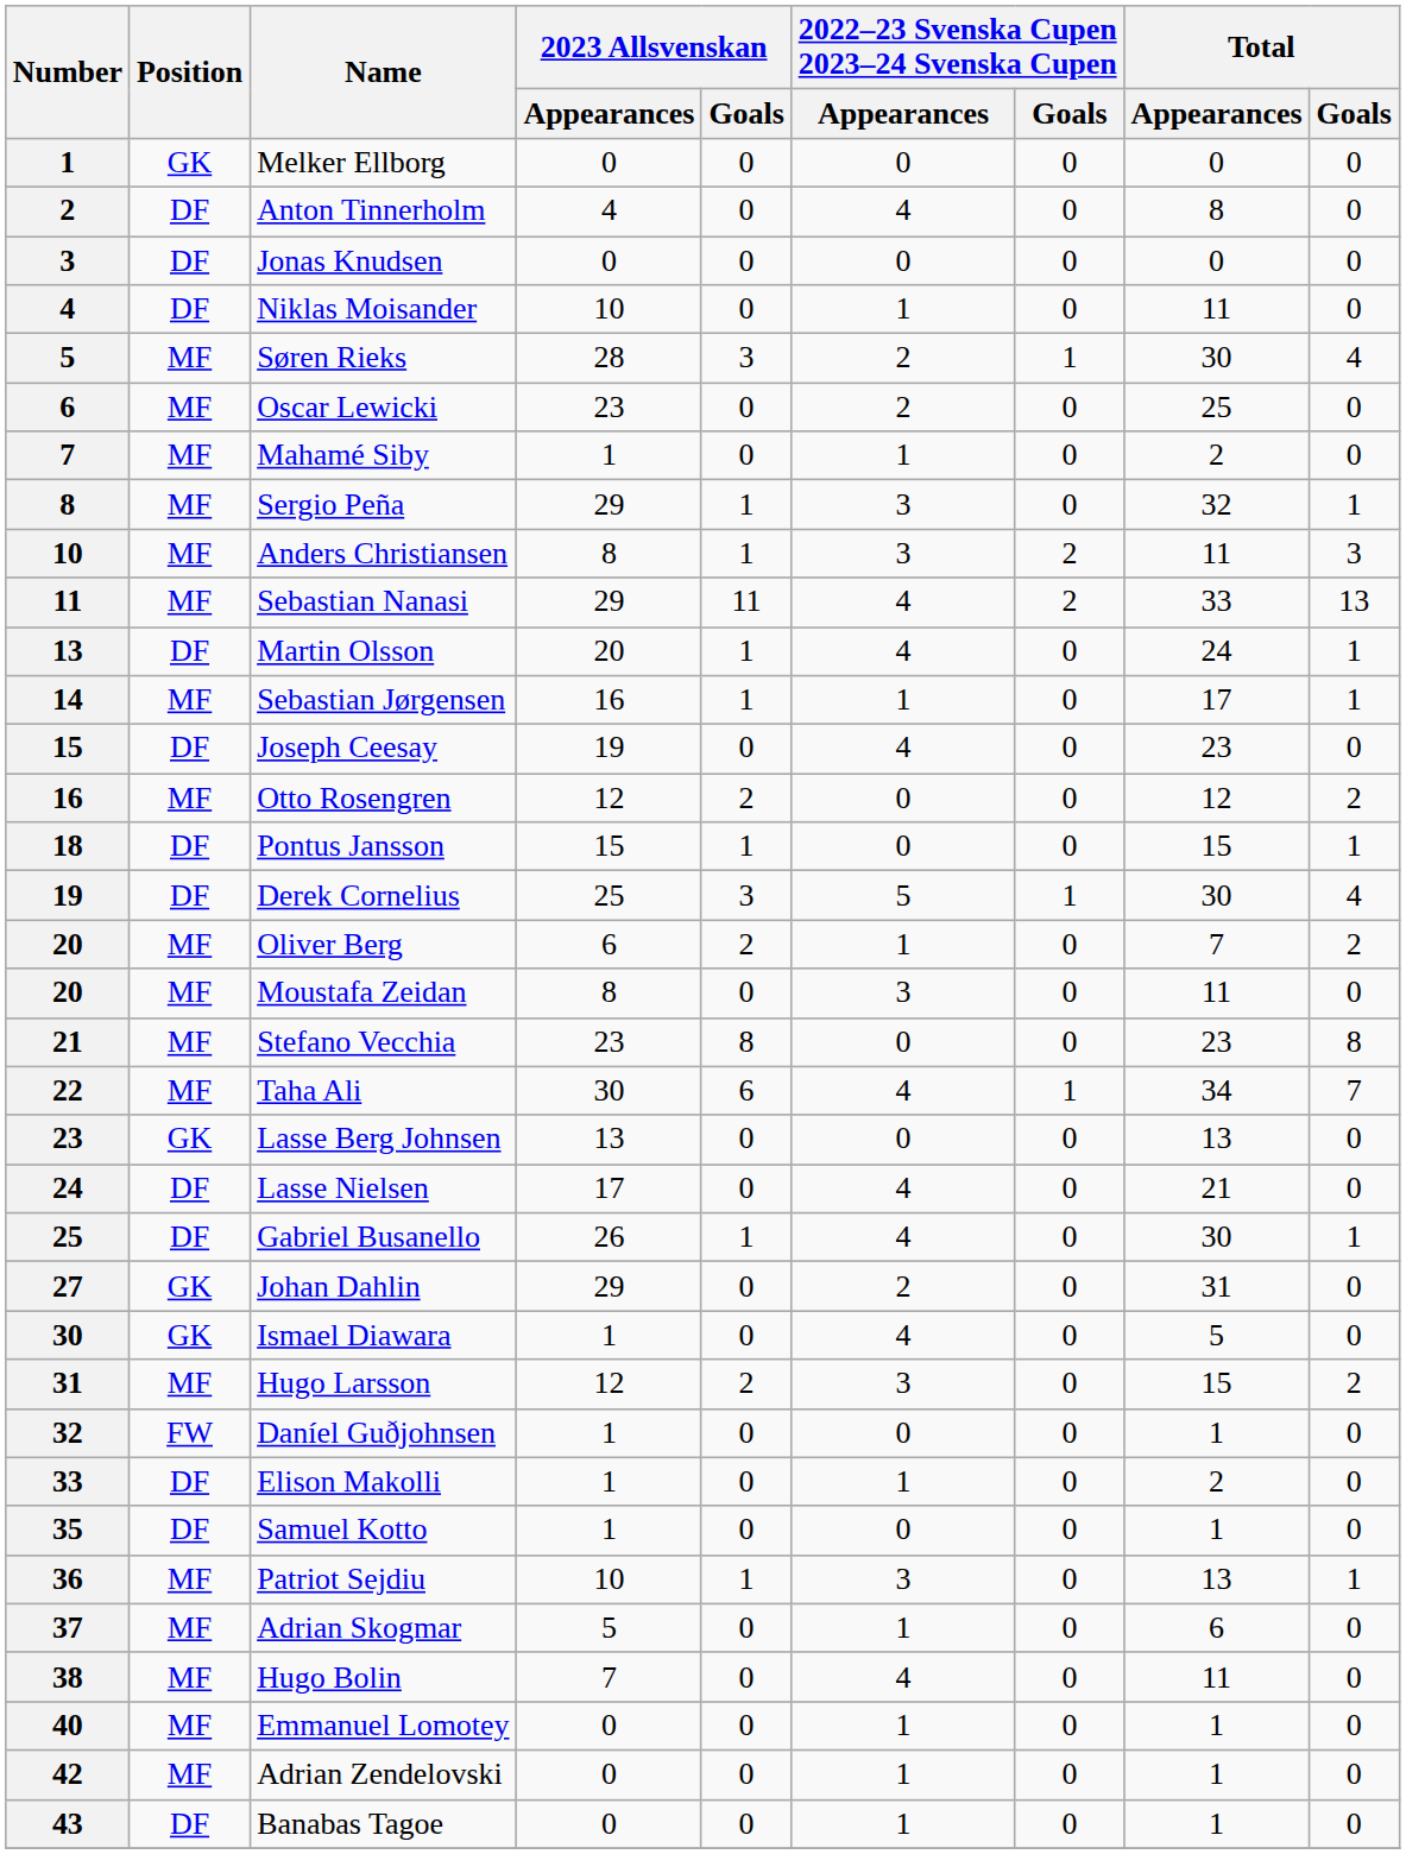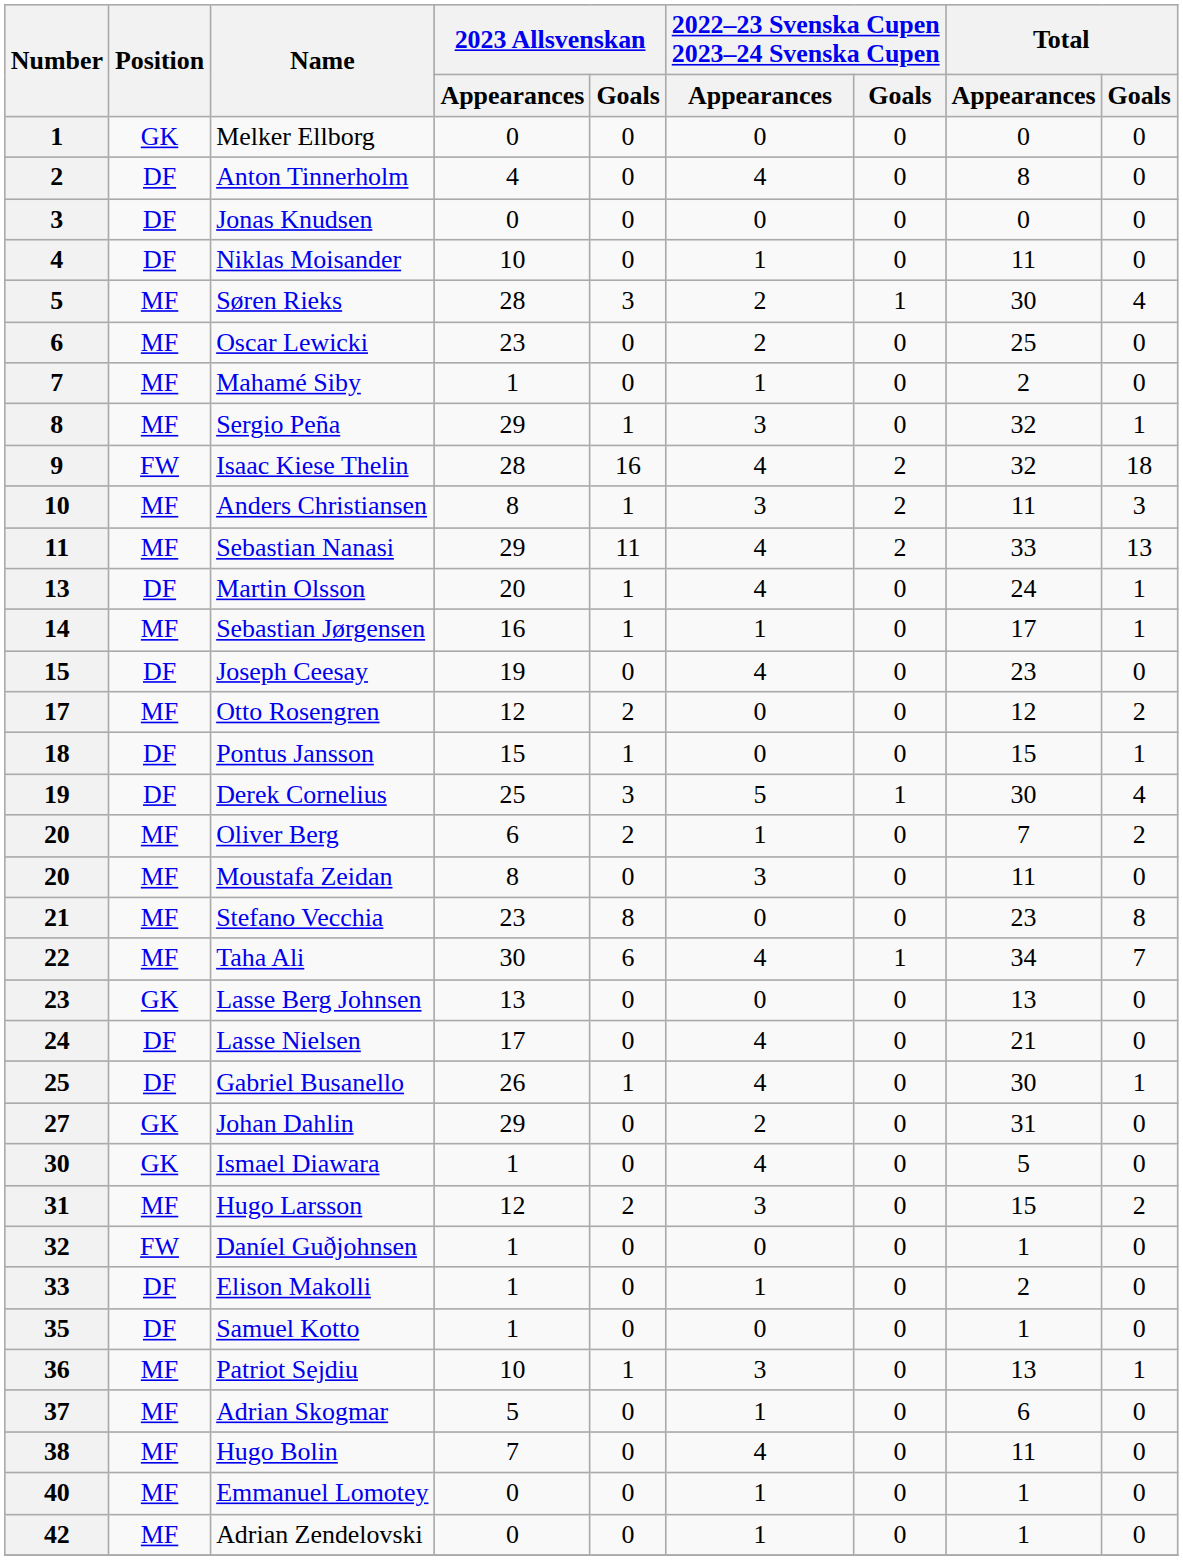 <table class="wikitable sortable plainrowheaders" style="text-align:center">
 <tr>
 <th rowspan="2" scope="col">Number</th>
 <th rowspan="2" scope="col">Position</th>
 <th rowspan="2" scope="col">Name</th>
 <th colspan="2"><a href='#'>2023 Allsvenskan</a></th>
 <th colspan="2"><a href='#'>2022–23 Svenska Cupen</a><br><a href='#'>2023–24 Svenska Cupen</a></th>
 <th colspan="2">Total</th>
 </tr>
 <tr>
 <th>Appearances</th>
 <th>Goals</th>
 <th>Appearances</th>
 <th>Goals</th>
 <th>Appearances</th>
 <th>Goals</th>
 </tr>
 <tr>
 <th style="text-align:center" scope="row">1</th>
 <td><a href='#'>GK</a></td>
 <td style="text-align:left;">Melker Ellborg<br></td>
 <td>0</td>
 <td>0<br></td>
 <td>0</td>
 <td>0<br></td>
 <td>0</td>
 <td>0</td>
 </tr>
 <tr>
 <th style="text-align:center" scope="row">2</th>
 <td><a href='#'>DF</a></td>
 <td style="text-align:left;"><a href='#'>Anton Tinnerholm</a><br></td>
 <td>4</td>
 <td>0<br></td>
 <td>4</td>
 <td>0<br></td>
 <td>8</td>
 <td>0</td>
 </tr>
 <tr>
 <th style="text-align:center" scope="row">3</th>
 <td><a href='#'>DF</a></td>
 <td style="text-align:left;"><a href='#'>Jonas Knudsen</a><br></td>
 <td>0</td>
 <td>0<br></td>
 <td>0</td>
 <td>0<br></td>
 <td>0</td>
 <td>0</td>
 </tr>
 <tr>
 <th style="text-align:center" scope="row">4</th>
 <td><a href='#'>DF</a></td>
 <td style="text-align:left;"><a href='#'>Niklas Moisander</a><br></td>
 <td>10</td>
 <td>0<br></td>
 <td>1</td>
 <td>0<br></td>
 <td>11</td>
 <td>0</td>
 </tr>
 <tr>
 <th style="text-align:center" scope="row">5</th>
 <td><a href='#'>MF</a></td>
 <td style="text-align:left;"><a href='#'>Søren Rieks</a><br></td>
 <td>28</td>
 <td>3<br></td>
 <td>2</td>
 <td>1<br></td>
 <td>30</td>
 <td>4</td>
 </tr>
 <tr>
 <th style="text-align:center" scope="row">6</th>
 <td><a href='#'>MF</a></td>
 <td style="text-align:left;"><a href='#'>Oscar Lewicki</a><br></td>
 <td>23</td>
 <td>0<br></td>
 <td>2</td>
 <td>0<br></td>
 <td>25</td>
 <td>0</td>
 </tr>
 <tr>
 <th style="text-align:center" scope="row">7</th>
 <td><a href='#'>MF</a></td>
 <td style="text-align:left;"><a href='#'>Mahamé Siby</a><br></td>
 <td>1</td>
 <td>0<br></td>
 <td>1</td>
 <td>0<br></td>
 <td>2</td>
 <td>0</td>
 </tr>
 <tr>
 <th style="text-align:center" scope="row">8</th>
 <td><a href='#'>MF</a></td>
 <td style="text-align:left;"><a href='#'>Sergio Peña</a><br></td>
 <td>29</td>
 <td>1<br></td>
 <td>3</td>
 <td>0<br></td>
 <td>32</td>
 <td>1</td>
 </tr>
 <tr>
+<th style="text-align:center" scope="row">9</th>
+<td><a href='#'>FW</a></td>
+<td style="text-align:left;"><a href='#'>Isaac Kiese Thelin</a><br></td>
+<td>28</td>
+<td>16<br></td>
+<td>4</td>
+<td>2<br></td>
+<td>32</td>
+<td>18</td>
+</tr>
+<tr>
 <th style="text-align:center" scope="row">10</th>
 <td><a href='#'>MF</a></td>
 <td style="text-align:left;"><a href='#'>Anders Christiansen</a><br></td>
 <td>8</td>
 <td>1<br></td>
 <td>3</td>
 <td>2<br></td>
 <td>11</td>
 <td>3</td>
 </tr>
 <tr>
 <th style="text-align:center" scope="row">11</th>
 <td><a href='#'>MF</a></td>
 <td style="text-align:left;"><a href='#'>Sebastian Nanasi</a><br></td>
 <td>29</td>
 <td>11<br></td>
 <td>4</td>
 <td>2<br></td>
 <td>33</td>
 <td>13</td>
 </tr>
 <tr>
 <th style="text-align:center" scope="row">13</th>
 <td><a href='#'>DF</a></td>
 <td style="text-align:left;"><a href='#'>Martin Olsson</a><br></td>
 <td>20</td>
 <td>1<br></td>
 <td>4</td>
 <td>0<br></td>
 <td>24</td>
 <td>1</td>
 </tr>
 <tr>
 <th style="text-align:center" scope="row">14</th>
 <td><a href='#'>MF</a></td>
 <td style="text-align:left;"><a href='#'>Sebastian Jørgensen</a><br></td>
 <td>16</td>
 <td>1<br></td>
 <td>1</td>
 <td>0<br></td>
 <td>17</td>
 <td>1</td>
 </tr>
 <tr>
 <th style="text-align:center" scope="row">15</th>
 <td><a href='#'>DF</a></td>
 <td style="text-align:left;"><a href='#'>Joseph Ceesay</a><br></td>
 <td>19</td>
 <td>0<br></td>
 <td>4</td>
 <td>0<br></td>
 <td>23</td>
 <td>0</td>
 </tr>
 <tr>
-<th style="text-align:center" scope="row">16</th>
+<th style="text-align:center" scope="row">17</th>
 <td><a href='#'>MF</a></td>
 <td style="text-align:left;"><a href='#'>Otto Rosengren</a><br></td>
 <td>12</td>
 <td>2<br></td>
 <td>0</td>
 <td>0<br></td>
 <td>12</td>
 <td>2</td>
 </tr>
 <tr>
 <th style="text-align:center" scope="row">18</th>
 <td><a href='#'>DF</a></td>
 <td style="text-align:left;"><a href='#'>Pontus Jansson</a><br></td>
 <td>15</td>
 <td>1<br></td>
 <td>0</td>
 <td>0<br></td>
 <td>15</td>
 <td>1</td>
 </tr>
 <tr>
 <th style="text-align:center" scope="row">19</th>
 <td><a href='#'>DF</a></td>
 <td style="text-align:left;"><a href='#'>Derek Cornelius</a><br></td>
 <td>25</td>
 <td>3<br></td>
 <td>5</td>
 <td>1<br></td>
 <td>30</td>
 <td>4</td>
 </tr>
 <tr>
 <th style="text-align:center" scope="row">20</th>
 <td><a href='#'>MF</a></td>
 <td style="text-align:left;"><a href='#'>Oliver Berg</a><br></td>
 <td>6</td>
 <td>2<br></td>
 <td>1</td>
 <td>0<br></td>
 <td>7</td>
 <td>2</td>
 </tr>
 <tr>
 <th style="text-align:center" scope="row">20</th>
 <td><a href='#'>MF</a></td>
 <td style="text-align:left;"><a href='#'>Moustafa Zeidan</a><br></td>
 <td>8</td>
 <td>0<br></td>
 <td>3</td>
 <td>0<br></td>
 <td>11</td>
 <td>0</td>
 </tr>
 <tr>
 <th style="text-align:center" scope="row">21</th>
 <td><a href='#'>MF</a></td>
 <td style="text-align:left;"><a href='#'>Stefano Vecchia</a><br></td>
 <td>23</td>
 <td>8<br></td>
 <td>0</td>
 <td>0<br></td>
 <td>23</td>
 <td>8</td>
 </tr>
 <tr>
 <th style="text-align:center" scope="row">22</th>
 <td><a href='#'>MF</a></td>
 <td style="text-align:left;"><a href='#'>Taha Ali</a><br></td>
 <td>30</td>
 <td>6<br></td>
 <td>4</td>
 <td>1<br></td>
 <td>34</td>
 <td>7</td>
 </tr>
 <tr>
 <th style="text-align:center" scope="row">23</th>
 <td><a href='#'>GK</a></td>
 <td style="text-align:left;"><a href='#'>Lasse Berg Johnsen</a><br></td>
 <td>13</td>
 <td>0<br></td>
 <td>0</td>
 <td>0<br></td>
 <td>13</td>
 <td>0</td>
 </tr>
 <tr>
 <th style="text-align:center" scope="row">24</th>
 <td><a href='#'>DF</a></td>
 <td style="text-align:left;"><a href='#'>Lasse Nielsen</a><br></td>
 <td>17</td>
 <td>0<br></td>
 <td>4</td>
 <td>0<br></td>
 <td>21</td>
 <td>0</td>
 </tr>
 <tr>
 <th style="text-align:center" scope="row">25</th>
 <td><a href='#'>DF</a></td>
 <td style="text-align:left;"><a href='#'>Gabriel Busanello</a><br></td>
 <td>26</td>
 <td>1<br></td>
 <td>4</td>
 <td>0<br></td>
 <td>30</td>
 <td>1</td>
 </tr>
 <tr>
 <th style="text-align:center" scope="row">27</th>
 <td><a href='#'>GK</a></td>
 <td style="text-align:left;"><a href='#'>Johan Dahlin</a><br></td>
 <td>29</td>
 <td>0<br></td>
 <td>2</td>
 <td>0<br></td>
 <td>31</td>
 <td>0</td>
 </tr>
 <tr>
 <th style="text-align:center" scope="row">30</th>
 <td><a href='#'>GK</a></td>
 <td style="text-align:left;"><a href='#'>Ismael Diawara</a><br></td>
 <td>1</td>
 <td>0<br></td>
 <td>4</td>
 <td>0<br></td>
 <td>5</td>
 <td>0</td>
 </tr>
 <tr>
 <th style="text-align:center" scope="row">31</th>
 <td><a href='#'>MF</a></td>
 <td style="text-align:left;"><a href='#'>Hugo Larsson</a><br></td>
 <td>12</td>
 <td>2<br></td>
 <td>3</td>
 <td>0<br></td>
 <td>15</td>
 <td>2</td>
 </tr>
 <tr>
 <th style="text-align:center" scope="row">32</th>
 <td><a href='#'>FW</a></td>
 <td style="text-align:left;"><a href='#'>Daníel Guðjohnsen</a><br></td>
 <td>1</td>
 <td>0<br></td>
 <td>0</td>
 <td>0<br></td>
 <td>1</td>
 <td>0</td>
 </tr>
 <tr>
 <th style="text-align:center" scope="row">33</th>
 <td><a href='#'>DF</a></td>
 <td style="text-align:left;"><a href='#'>Elison Makolli</a><br></td>
 <td>1</td>
 <td>0<br></td>
 <td>1</td>
 <td>0<br></td>
 <td>2</td>
 <td>0</td>
 </tr>
 <tr>
 <th style="text-align:center" scope="row">35</th>
 <td><a href='#'>DF</a></td>
 <td style="text-align:left;"><a href='#'>Samuel Kotto</a><br></td>
 <td>1</td>
 <td>0<br></td>
 <td>0</td>
 <td>0<br></td>
 <td>1</td>
 <td>0</td>
 </tr>
 <tr>
 <th style="text-align:center" scope="row">36</th>
 <td><a href='#'>MF</a></td>
 <td style="text-align:left;"><a href='#'>Patriot Sejdiu</a><br></td>
 <td>10</td>
 <td>1<br></td>
 <td>3</td>
 <td>0<br></td>
 <td>13</td>
 <td>1</td>
 </tr>
 <tr>
 <th style="text-align:center" scope="row">37</th>
 <td><a href='#'>MF</a></td>
 <td style="text-align:left;"><a href='#'>Adrian Skogmar</a><br></td>
 <td>5</td>
 <td>0<br></td>
 <td>1</td>
 <td>0<br></td>
 <td>6</td>
 <td>0</td>
 </tr>
 <tr>
 <th style="text-align:center" scope="row">38</th>
 <td><a href='#'>MF</a></td>
 <td style="text-align:left;"><a href='#'>Hugo Bolin</a><br></td>
 <td>7</td>
 <td>0<br></td>
 <td>4</td>
 <td>0<br></td>
 <td>11</td>
 <td>0</td>
 </tr>
 <tr>
 <th style="text-align:center" scope="row">40</th>
 <td><a href='#'>MF</a></td>
 <td style="text-align:left;"><a href='#'>Emmanuel Lomotey</a><br></td>
 <td>0</td>
 <td>0<br></td>
 <td>1</td>
 <td>0<br></td>
 <td>1</td>
 <td>0</td>
 </tr>
 <tr>
 <th style="text-align:center" scope="row">42</th>
 <td><a href='#'>MF</a></td>
 <td style="text-align:left;">Adrian Zendelovski<br></td>
 <td>0</td>
 <td>0<br></td>
 <td>1</td>
 <td>0<br></td>
 <td>1</td>
 <td>0</td>
 </tr>
 <tr>
-<th style="text-align:center" scope="row">43</th>
-<td><a href='#'>DF</a></td>
-<td style="text-align:left;">Banabas Tagoe<br></td>
-<td>0</td>
-<td>0<br></td>
-<td>1</td>
-<td>0<br></td>
-<td>1</td>
-<td>0</td>
-</tr>
-<tr>
 </tr>
 </table>
